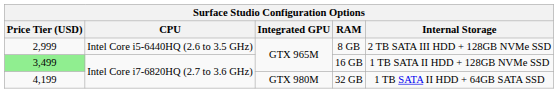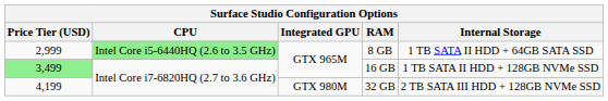 <table class="wikitable collapsible" align="center" text-align="center" style="text-align:center;">
 <tr>
 <th colspan=5>Surface Studio Configuration Options</th>
 </tr>
 <tr>
 <th>Price Tier (USD)</th>
 <th>CPU</th>
 <th>Integrated GPU</th>
 <th>RAM</th>
 <th>Internal Storage</th>
 </tr>
 <tr>
 <td>2,999</td>
-<td rowspan = 1>Intel Core i5-6440HQ (2.6 to 3.5 GHz)</td>
+<td rowspan = 1 style="background: lightgreen;">Intel Core i5-6440HQ (2.6 to 3.5 GHz)</td>
 <td rowspan = 2>GTX 965M</td>
 <td>8 GB</td>
-<td>2 TB SATA III HDD + 128GB NVMe SSD</td>
+<td>1 TB <a href='#'>SATA</a> II HDD + 64GB SATA SSD</td>
 </tr>
 <tr>
 <td style="background: lightgreen;">3,499</td>
 <td rowspan = 2>Intel Core i7-6820HQ (2.7 to 3.6 GHz)</td>
 <td>16 GB</td>
 <td>1 TB SATA II HDD + 128GB NVMe SSD</td>
 </tr>
 <tr>
 <td>4,199</td>
 <td>GTX 980M</td>
 <td>32 GB</td>
-<td>1 TB <a href='#'>SATA</a> II HDD + 64GB SATA SSD</td>
+<td>2 TB SATA III HDD + 128GB NVMe SSD</td>
 </tr>
 </table>
